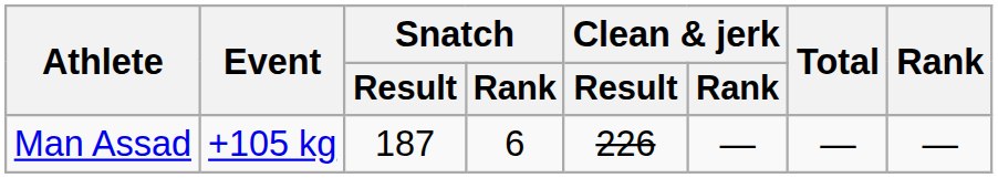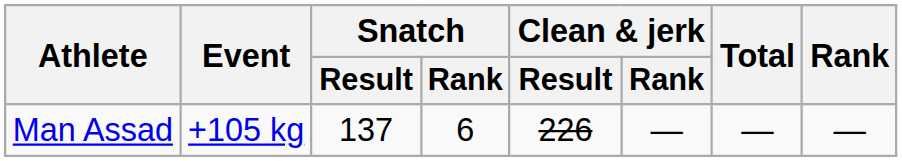 <table class="wikitable" style="text-align:center; font-size:90%">
 <tr>
 <th rowspan="2">Athlete</th>
 <th rowspan="2">Event</th>
 <th colspan="2">Snatch</th>
 <th colspan="2">Clean & jerk</th>
 <th rowspan="2">Total</th>
 <th rowspan="2">Rank</th>
 </tr>
 <tr style="font-size:95%">
 <th>Result</th>
 <th>Rank</th>
 <th>Result</th>
 <th>Rank</th>
 </tr>
 <tr align=center>
 <td align=left><a href='#'>Man Assad</a></td>
 <td><a href='#'>+105 kg</a></td>
-<td>187</td>
+<td>137</td>
 <td>6</td>
 <td><s>226</s></td>
 <td>—</td>
 <td>—</td>
 <td>—</td>
 </tr>
 </table>
